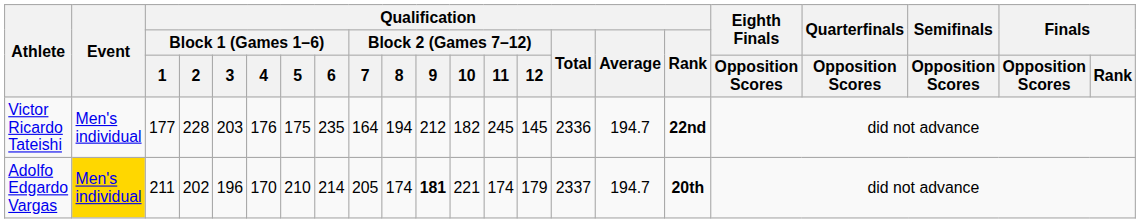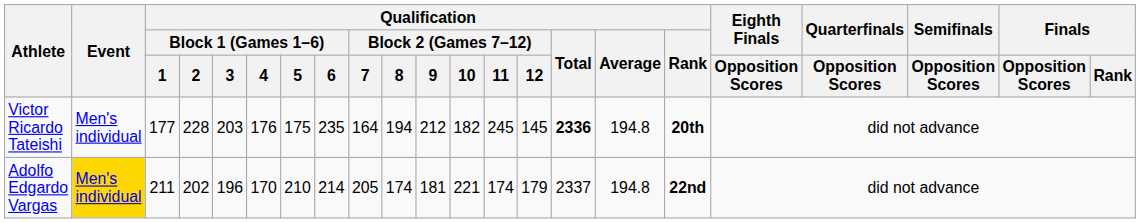 <table class="wikitable" border="1" style="font-size:90%">
 <tr>
 <th rowspan=3>Athlete</th>
 <th rowspan=3>Event</th>
 <th colspan=15>Qualification</th>
 <th rowspan=2>Eighth Finals</th>
 <th rowspan=2>Quarterfinals</th>
 <th rowspan=2>Semifinals</th>
 <th rowspan=2 colspan=2>Finals</th>
 </tr>
 <tr>
 <th colspan=6>Block 1 (Games 1–6)</th>
 <th colspan=6>Block 2 (Games 7–12)</th>
 <th rowspan=2>Total</th>
 <th rowspan=2>Average</th>
 <th rowspan=2>Rank</th>
 </tr>
 <tr>
 <th>1</th>
 <th>2</th>
 <th>3</th>
 <th>4</th>
 <th>5</th>
 <th>6</th>
 <th>7</th>
 <th>8</th>
 <th>9</th>
 <th>10</th>
 <th>11</th>
 <th>12</th>
 <th>Opposition<br>Scores</th>
 <th>Opposition<br>Scores</th>
 <th>Opposition<br>Scores</th>
 <th>Opposition<br>Scores</th>
 <th>Rank</th>
 </tr>
 <tr>
 <td><a href='#'>Victor Ricardo Tateishi</a></td>
 <td><a href='#'>Men's individual</a><br></td>
 <td align=center>177</td>
 <td align=center>228</td>
 <td align=center>203</td>
 <td align=center>176</td>
 <td align=center>175</td>
 <td align=center>235</td>
 <td align=center>164</td>
 <td align=center>194</td>
 <td align=center>212</td>
 <td align=center>182</td>
 <td align=center>245</td>
 <td align=center>145</td>
-<td align=center>2336</td>
-<td align=center>194.7</td>
-<td align=center><strong>22nd</strong></td>
+<td align=center><strong>2336</strong></td>
+<td align=center>194.8</td>
+<td align=center><strong>20th</strong></td>
 <td align=center colspan="7">did not advance</td>
 </tr>
 <tr>
 <td><a href='#'>Adolfo Edgardo Vargas</a></td>
 <td style="background: gold;"><a href='#'>Men's individual</a><br></td>
 <td align=center>211</td>
 <td align=center>202</td>
 <td align=center>196</td>
 <td align=center>170</td>
 <td align=center>210</td>
 <td align=center>214</td>
 <td align=center>205</td>
 <td align=center>174</td>
-<td align=center><strong>181</strong></td>
+<td align=center>181</td>
 <td align=center>221</td>
 <td align=center>174</td>
 <td align=center>179</td>
 <td align=center>2337</td>
-<td align=center>194.7</td>
-<td align=center><strong>20th</strong></td>
+<td align=center>194.8</td>
+<td align=center><strong>22nd</strong></td>
 <td align=center colspan="7">did not advance</td>
 </tr>
 </table>
